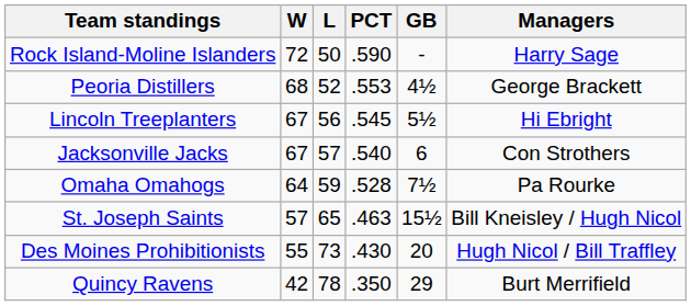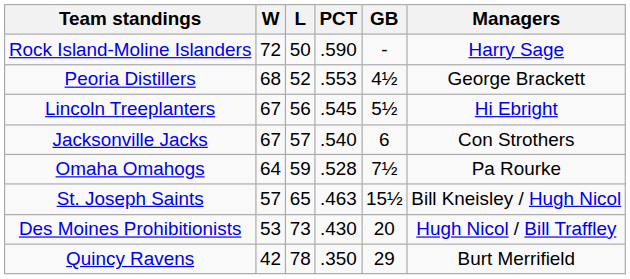 <table class="wikitable" style="text-align:center">
 <tr>
 <th>Team standings</th>
 <th>W</th>
 <th>L</th>
 <th>PCT</th>
 <th>GB</th>
 <th>Managers</th>
 </tr>
 <tr>
 <td><a href='#'>Rock Island-Moline Islanders</a></td>
 <td>72</td>
 <td>50</td>
 <td>.590</td>
 <td>-</td>
 <td><a href='#'>Harry Sage</a></td>
 </tr>
 <tr>
 <td><a href='#'>Peoria Distillers</a></td>
 <td>68</td>
 <td>52</td>
 <td>.553</td>
 <td>4½</td>
 <td>George Brackett</td>
 </tr>
 <tr>
 <td><a href='#'>Lincoln Treeplanters</a></td>
 <td>67</td>
 <td>56</td>
 <td>.545</td>
 <td>5½</td>
 <td><a href='#'>Hi Ebright</a></td>
 </tr>
 <tr>
 <td><a href='#'>Jacksonville Jacks</a></td>
 <td>67</td>
 <td>57</td>
 <td>.540</td>
 <td>6</td>
 <td>Con Strothers</td>
 </tr>
 <tr>
 <td><a href='#'>Omaha Omahogs</a></td>
 <td>64</td>
 <td>59</td>
 <td>.528</td>
 <td>7½</td>
 <td>Pa Rourke</td>
 </tr>
 <tr>
 <td><a href='#'>St. Joseph Saints</a></td>
 <td>57</td>
 <td>65</td>
 <td>.463</td>
 <td>15½</td>
 <td>Bill Kneisley / <a href='#'>Hugh Nicol</a></td>
 </tr>
 <tr>
 <td><a href='#'>Des Moines Prohibitionists</a></td>
-<td>55</td>
+<td>53</td>
 <td>73</td>
 <td>.430</td>
 <td>20</td>
 <td><a href='#'>Hugh Nicol</a> / <a href='#'>Bill Traffley</a></td>
 </tr>
 <tr>
 <td><a href='#'>Quincy Ravens</a></td>
 <td>42</td>
 <td>78</td>
 <td>.350</td>
 <td>29</td>
 <td>Burt Merrifield</td>
 </tr>
 </table>
